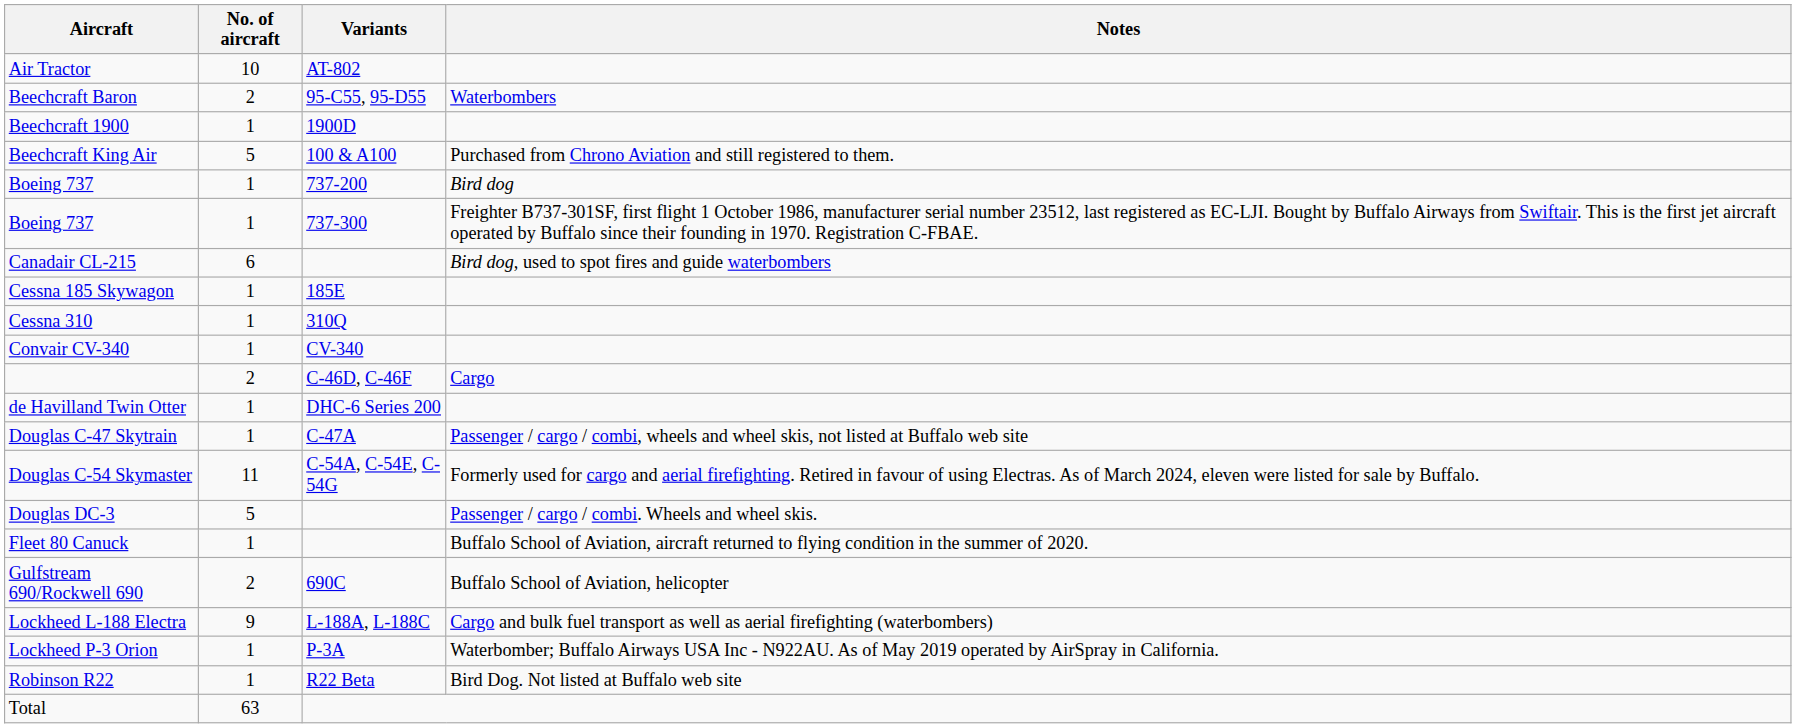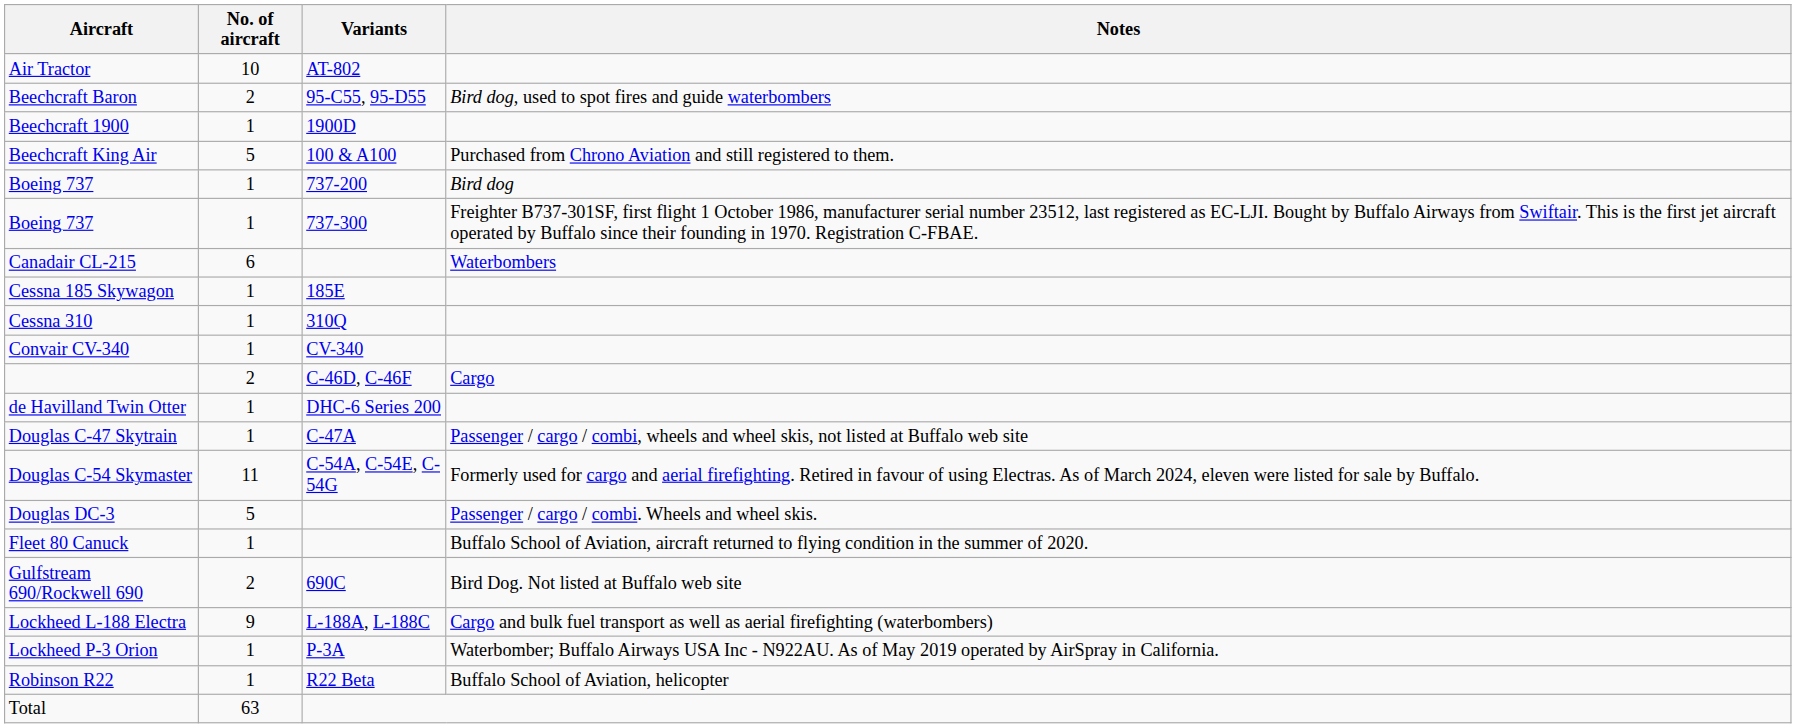 <table class="wikitable" style="border-collapse:collapse;text-align:left">
 <tr>
 <th>Aircraft</th>
 <th>No. of aircraft</th>
 <th>Variants</th>
 <th>Notes</th>
 </tr>
 <tr>
 <td><a href='#'>Air Tractor</a></td>
 <td align=center>10</td>
 <td><a href='#'>AT-802</a></td>
 <td></td>
 </tr>
 <tr>
 <td><a href='#'>Beechcraft Baron</a></td>
 <td align=center>2</td>
 <td><a href='#'>95-C55</a>, <a href='#'>95-D55</a></td>
-<td><a href='#'>Waterbombers</a></td>
+<td><em>Bird dog</em>, used to spot fires and guide <a href='#'>waterbombers</a></td>
 </tr>
 <tr>
 <td><a href='#'>Beechcraft 1900</a></td>
 <td align=center>1</td>
 <td><a href='#'>1900D</a></td>
 <td></td>
 </tr>
 <tr>
 <td><a href='#'>Beechcraft King Air</a></td>
 <td align=center>5</td>
 <td><a href='#'>100 & A100</a></td>
 <td>Purchased from <a href='#'>Chrono Aviation</a> and still registered to them.</td>
 </tr>
 <tr>
 <td><a href='#'>Boeing 737</a></td>
 <td align="center">1</td>
 <td><a href='#'>737-200</a></td>
 <td><em>Bird dog</em></td>
 </tr>
 <tr>
 <td><a href='#'>Boeing 737</a></td>
 <td align="center">1</td>
 <td><a href='#'>737-300</a></td>
 <td>Freighter B737-301SF, first flight 1 October 1986, manufacturer serial number 23512, last registered as EC-LJI. Bought by Buffalo Airways from <a href='#'>Swiftair</a>. This is the first jet aircraft operated by Buffalo since their founding in 1970. Registration C-FBAE.</td>
 </tr>
 <tr>
 <td><a href='#'>Canadair CL-215</a></td>
 <td align=center>6</td>
 <td> </td>
-<td><em>Bird dog</em>, used to spot fires and guide <a href='#'>waterbombers</a></td>
+<td><a href='#'>Waterbombers</a></td>
 </tr>
 <tr>
 <td><a href='#'>Cessna 185 Skywagon</a></td>
 <td align=center>1</td>
 <td><a href='#'>185E</a></td>
 <td></td>
 </tr>
 <tr>
 <td><a href='#'>Cessna 310</a></td>
 <td align=center>1</td>
 <td><a href='#'>310Q</a></td>
 <td></td>
 </tr>
 <tr>
 <td><a href='#'>Convair CV-340</a></td>
 <td align=center>1</td>
 <td><a href='#'>CV-340</a></td>
 <td></td>
 </tr>
 <tr>
 <td></td>
 <td align=center>2</td>
 <td><a href='#'>C-46D</a>, <a href='#'>C-46F</a></td>
 <td><a href='#'>Cargo</a></td>
 </tr>
 <tr>
 <td><a href='#'>de Havilland Twin Otter</a></td>
 <td align=center>1</td>
 <td><a href='#'>DHC-6 Series 200</a></td>
 <td></td>
 </tr>
 <tr>
 <td><a href='#'>Douglas C-47 Skytrain</a></td>
 <td align=center>1</td>
 <td><a href='#'>C-47A</a></td>
 <td><a href='#'>Passenger</a> / <a href='#'>cargo</a> / <a href='#'>combi</a>, wheels and wheel skis, not listed at Buffalo web site</td>
 </tr>
 <tr>
 <td><a href='#'>Douglas C-54 Skymaster</a></td>
 <td align=center>11</td>
 <td><a href='#'>C-54A</a>, <a href='#'>C-54E</a>, <a href='#'>C-54G</a></td>
 <td>Formerly used for <a href='#'>cargo</a> and <a href='#'>aerial firefighting</a>. Retired in favour of using Electras. As of March 2024, eleven were listed for sale by Buffalo.</td>
 </tr>
 <tr>
 <td><a href='#'>Douglas DC-3</a></td>
 <td align=center>5</td>
 <td></td>
 <td><a href='#'>Passenger</a> / <a href='#'>cargo</a> / <a href='#'>combi</a>. Wheels and wheel skis.</td>
 </tr>
 <tr>
 <td><a href='#'>Fleet 80 Canuck</a></td>
 <td align=center>1</td>
 <td></td>
 <td>Buffalo School of Aviation, aircraft returned to flying condition in the summer of 2020.</td>
 </tr>
 <tr>
 <td><a href='#'>Gulfstream 690/Rockwell 690</a></td>
 <td align=center>2</td>
 <td><a href='#'>690C</a></td>
-<td>Buffalo School of Aviation, helicopter</td>
+<td>Bird Dog. Not listed at Buffalo web site</td>
 </tr>
 <tr>
 <td><a href='#'>Lockheed L-188 Electra</a></td>
 <td align=center>9</td>
 <td><a href='#'>L-188A</a>, <a href='#'>L-188C</a></td>
 <td><a href='#'>Cargo</a> and bulk fuel transport as well as aerial firefighting (waterbombers)</td>
 </tr>
 <tr>
 <td><a href='#'>Lockheed P-3 Orion</a></td>
 <td align=center>1</td>
 <td><a href='#'>P-3A</a></td>
 <td Aerial firefighting>Waterbomber; Buffalo Airways USA Inc - N922AU. As of May 2019 operated by AirSpray in California.</td>
 </tr>
 <tr>
 <td><a href='#'>Robinson R22</a></td>
 <td align=center>1</td>
 <td><a href='#'>R22 Beta</a></td>
-<td>Bird Dog. Not listed at Buffalo web site</td>
+<td>Buffalo School of Aviation, helicopter</td>
 </tr>
 <tr>
 <td>Total</td>
 <td align=center>63</td>
 <td colspan="3"></td>
 </tr>
 </table>
